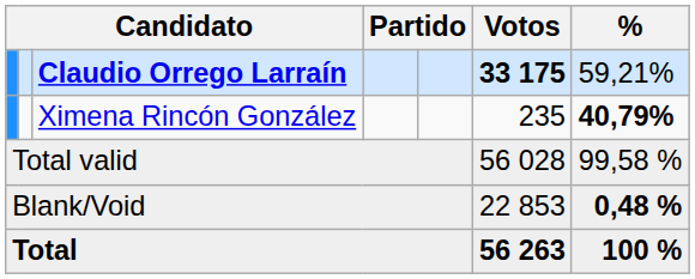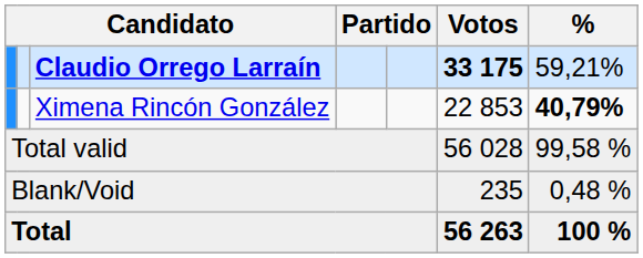 <table class="wikitable">
 <tr>
 <th colspan=3>Candidato</th>
 <th colspan=2>Partido</th>
 <th>Votos</th>
 <th>%</th>
 </tr>
 <tr bgcolor=#D0E7FF>
 <td bgcolor=dodgerblue></td>
 <td></td>
 <td align="left"><strong><a href='#'>Claudio Orrego Larraín</a></strong></td>
 <td></td>
 <td></td>
 <td align="right"><strong>33 175</strong></td>
 <td>59,21%</td>
 </tr>
 <tr>
 <td bgcolor=dodgerblue></td>
 <td></td>
 <td align="left"><a href='#'>Ximena Rincón González</a></td>
 <td></td>
 <td></td>
-<td align="right">235</td>
+<td align="right">22 853</td>
 <td><strong>40,79%</strong></td>
 </tr>
 <tr style="background:#efefef;">
 <td colspan=5>Total valid</td>
 <td align="right">56 028</td>
 <td align="right">99,58 %</td>
 </tr>
 <tr style="background:#efefef;">
 <td colspan=5>Blank/Void</td>
-<td align="right">22 853</td>
-<td align="right"><strong>0,48 %</strong></td>
+<td align="right">235</td>
+<td align="right">0,48 %</td>
 </tr>
 <tr style="background:#efefef;">
 <td colspan=5><strong>Total</strong></td>
 <td align="right"><strong>56 263</strong></td>
 <td align="right"><strong>100 %</strong></td>
 </tr>
 </table>
